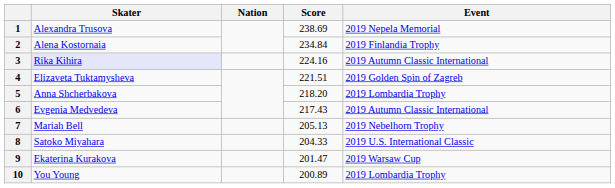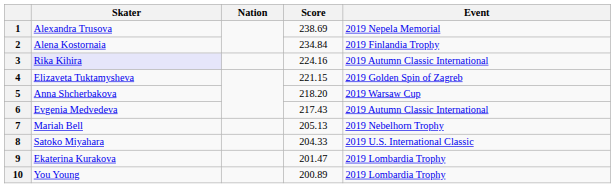 <table class="wikitable sortable" style="text-align:left; width:75%">
 <tr>
 <th scope="col"></th>
 <th scope="col">Skater</th>
 <th scope="col">Nation</th>
 <th scope="col">Score</th>
 <th scope="col">Event</th>
 </tr>
 <tr>
 <th scope="row">1</th>
 <td><a href='#'>Alexandra Trusova</a></td>
 <td rowspan="2"></td>
 <td style="text-align:center;">238.69</td>
 <td><a href='#'>2019 Nepela Memorial</a></td>
 </tr>
 <tr>
 <th scope="row">2</th>
 <td><a href='#'>Alena Kostornaia</a></td>
 <td style="text-align:center;">234.84</td>
 <td><a href='#'>2019 Finlandia Trophy</a></td>
 </tr>
 <tr>
 <th scope="row">3</th>
 <td style="background: lavender;"><a href='#'>Rika Kihira</a></td>
 <td></td>
 <td style="text-align:center;">224.16</td>
 <td><a href='#'>2019 Autumn Classic International</a></td>
 </tr>
 <tr>
 <th scope="row">4</th>
 <td><a href='#'>Elizaveta Tuktamysheva</a></td>
 <td rowspan="3"></td>
-<td style="text-align:center;">221.51</td>
+<td style="text-align:center;">221.15</td>
 <td><a href='#'>2019 Golden Spin of Zagreb</a></td>
 </tr>
 <tr>
 <th scope="row">5</th>
 <td><a href='#'>Anna Shcherbakova</a></td>
 <td style="text-align:center;">218.20</td>
-<td><a href='#'>2019 Lombardia Trophy</a></td>
+<td><a href='#'>2019 Warsaw Cup</a></td>
 </tr>
 <tr>
 <th scope="row">6</th>
 <td><a href='#'>Evgenia Medvedeva</a></td>
 <td style="text-align:center;">217.43</td>
 <td><a href='#'>2019 Autumn Classic International</a></td>
 </tr>
 <tr>
 <th scope="row">7</th>
 <td><a href='#'>Mariah Bell</a></td>
 <td></td>
 <td style="text-align:center;">205.13</td>
 <td><a href='#'>2019 Nebelhorn Trophy</a></td>
 </tr>
 <tr>
 <th scope="row">8</th>
 <td><a href='#'>Satoko Miyahara</a></td>
 <td></td>
 <td style="text-align:center;">204.33</td>
 <td><a href='#'>2019 U.S. International Classic</a></td>
 </tr>
 <tr>
 <th scope="row">9</th>
 <td><a href='#'>Ekaterina Kurakova</a></td>
 <td></td>
 <td style="text-align:center;">201.47</td>
-<td><a href='#'>2019 Warsaw Cup</a></td>
+<td><a href='#'>2019 Lombardia Trophy</a></td>
 </tr>
 <tr>
 <th scope="row">10</th>
 <td><a href='#'>You Young</a></td>
 <td></td>
 <td style="text-align:center;">200.89</td>
 <td><a href='#'>2019 Lombardia Trophy</a></td>
 </tr>
 </table>
